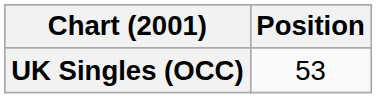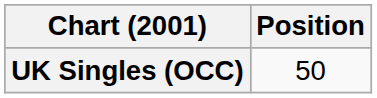 <table class="wikitable plainrowheaders" style="text-align:center">
 <tr>
 <th>Chart (2001)</th>
 <th>Position</th>
 </tr>
 <tr>
 <th scope="row">UK Singles (OCC)</th>
-<td>53</td>
+<td>50</td>
 </tr>
 </table>
